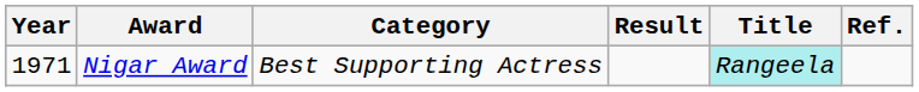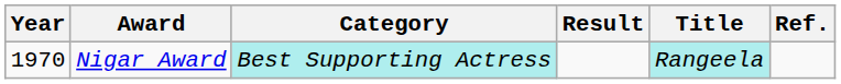 <table class="wikitable">
 <tr>
 <th>Year</th>
 <th>Award</th>
 <th>Category</th>
 <th>Result</th>
 <th>Title</th>
 <th>Ref.</th>
 </tr>
 <tr>
-<td>1971</td>
+<td>1970</td>
 <td><em><a href='#'>Nigar Award</a></em></td>
-<td><em>Best Supporting Actress</em></td>
+<td style="background: paleturquoise;"><em>Best Supporting Actress</em></td>
 <td></td>
 <td style="background: paleturquoise;"><em>Rangeela</em></td>
 <td></td>
 </tr>
 </table>
